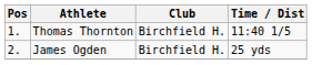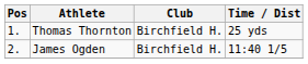 <table class="wikitable">
 <tr>
 <th>Pos</th>
 <th>Athlete</th>
 <th>Club</th>
 <th>Time / Dist</th>
 </tr>
 <tr>
 <td>1.</td>
 <td>Thomas Thornton</td>
 <td>Birchfield H.</td>
-<td>11:40 1/5</td>
+<td>25 yds</td>
 </tr>
 <tr>
 <td>2.</td>
 <td>James Ogden</td>
 <td>Birchfield H.</td>
-<td>25 yds</td>
+<td>11:40 1/5</td>
 </tr>
 <tr>
 </tr>
 </table>
